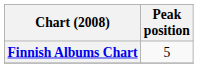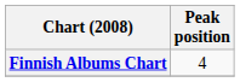 <table class="wikitable plainrowheaders" style="text-align:center;">
 <tr>
 <th scope="col">Chart (2008)</th>
 <th scope="col">Peak<br>position</th>
 </tr>
 <tr>
 <th scope="row"><a href='#'>Finnish Albums Chart</a></th>
-<td>5</td>
+<td>4</td>
 </tr>
 <tr>
 </tr>
 </table>
